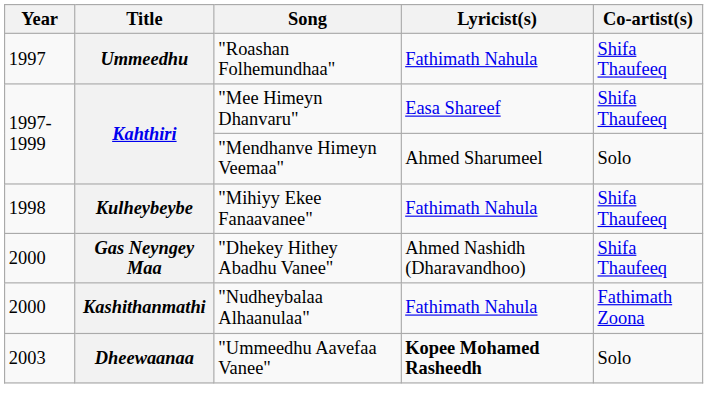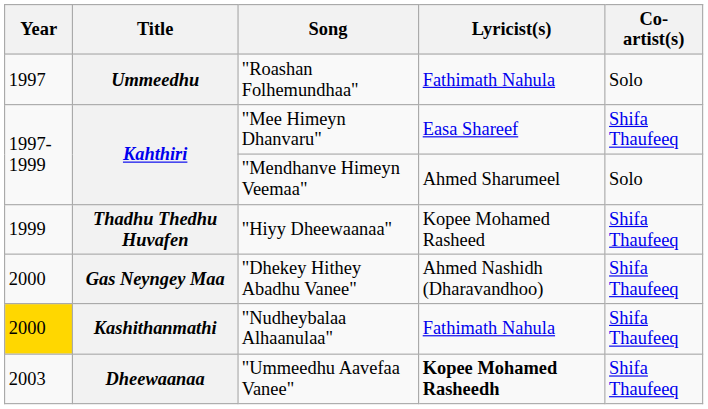 <table class="wikitable plainrowheaders">
 <tr>
 <th scope="col">Year</th>
 <th scope="col">Title</th>
 <th scope="col">Song</th>
 <th scope="col">Lyricist(s)</th>
 <th scope="col">Co-artist(s)</th>
 </tr>
 <tr>
 <td>1997</td>
 <th scope="row"><em>Ummeedhu</em></th>
 <td>"Roashan Folhemundhaa"</td>
 <td><a href='#'>Fathimath Nahula</a></td>
-<td><a href='#'>Shifa Thaufeeq</a></td>
+<td>Solo</td>
 </tr>
 <tr>
 <td rowspan="2">1997-1999</td>
 <th scope="row" rowspan="2"><em><a href='#'>Kahthiri</a></em></th>
 <td>"Mee Himeyn Dhanvaru"</td>
 <td><a href='#'>Easa Shareef</a></td>
 <td><a href='#'>Shifa Thaufeeq</a></td>
 </tr>
 <tr>
 <td>"Mendhanve Himeyn Veemaa"</td>
 <td>Ahmed Sharumeel</td>
 <td>Solo</td>
 </tr>
 <tr>
-<td>1998</td>
-<th scope="row"><em>Kulheybeybe</em></th>
-<td>"Mihiyy Ekee Fanaavanee"</td>
-<td><a href='#'>Fathimath Nahula</a></td>
+<td>1999</td>
+<th><em>Thadhu Thedhu Huvafen</em></th>
+<td>"Hiyy Dheewaanaa"</td>
+<td>Kopee Mohamed Rasheed</td>
 <td><a href='#'>Shifa Thaufeeq</a></td>
 </tr>
 <tr>
 <td>2000</td>
 <th scope="row"><em>Gas Neyngey Maa</em></th>
 <td>"Dhekey Hithey Abadhu Vanee"</td>
 <td>Ahmed Nashidh (Dharavandhoo)</td>
 <td><a href='#'>Shifa Thaufeeq</a></td>
 </tr>
 <tr>
-<td>2000</td>
+<td style="background: gold;">2000</td>
 <th scope="row"><em>Kashithanmathi</em></th>
 <td>"Nudheybalaa Alhaanulaa"</td>
 <td><a href='#'>Fathimath Nahula</a></td>
-<td><a href='#'>Fathimath Zoona</a></td>
+<td><a href='#'>Shifa Thaufeeq</a></td>
 </tr>
 <tr>
 <td>2003</td>
 <th scope="row"><em>Dheewaanaa</em></th>
 <td>"Ummeedhu Aavefaa Vanee"</td>
 <td><strong>Kopee Mohamed Rasheedh</strong></td>
-<td>Solo</td>
+<td><a href='#'>Shifa Thaufeeq</a></td>
 </tr>
 </table>
